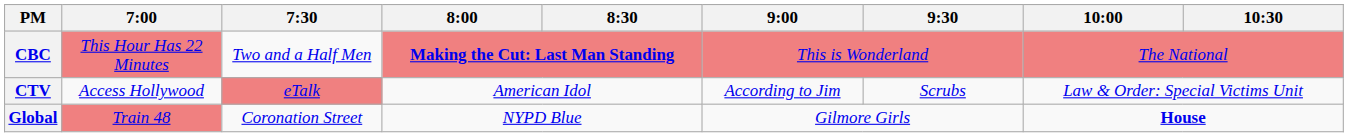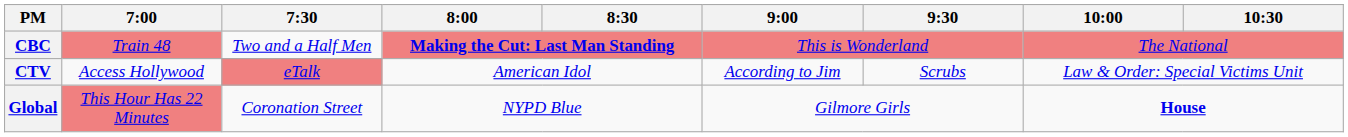 <table class="wikitable" width="100%">
 <tr>
 <th width="4%">PM</th>
 <th width="12%">7:00</th>
 <th width="12%">7:30</th>
 <th width="12%">8:00</th>
 <th width="12%">8:30</th>
 <th width="12%">9:00</th>
 <th width="12%">9:30</th>
 <th width="12%">10:00</th>
 <th width="12%">10:30</th>
 </tr>
 <tr align="center">
 <th><a href='#'>CBC</a></th>
-<td colspan="1" align=center bgcolor="#F08080"><em><a href='#'>This Hour Has 22 Minutes</a></em></td>
+<td colspan="1" align=center bgcolor="#F08080"><em><a href='#'>Train 48</a></em></td>
 <td colspan="1" align=center><em><a href='#'>Two and a Half Men</a></em></td>
 <td colspan="2" align=center bgcolor="#F08080"><strong><a href='#'>Making the Cut: Last Man Standing</a></strong></td>
 <td colspan="2" align=center bgcolor="#F08080"><em><a href='#'>This is Wonderland</a></em></td>
 <td colspan="2" align=center bgcolor="#F08080"><em><a href='#'>The National</a></em></td>
 </tr>
 <tr align="center">
 <th><a href='#'>CTV</a></th>
 <td colspan="1" align=center><em><a href='#'>Access Hollywood</a></em></td>
 <td colspan="1" align=center bgcolor="#F08080"><em><a href='#'>eTalk</a></em></td>
 <td colspan="2" align=center><em><a href='#'>American Idol</a></em></td>
 <td colspan="1" align=center><em><a href='#'>According to Jim</a></em></td>
 <td colspan="1" align=center><em><a href='#'>Scrubs</a></em></td>
 <td colspan="2" align=center><em><a href='#'>Law & Order: Special Victims Unit</a></em></td>
 </tr>
 <tr align="center">
 <th><a href='#'>Global</a></th>
-<td colspan="1" align=center bgcolor="#F08080"><em><a href='#'>Train 48</a></em></td>
+<td colspan="1" align=center bgcolor="#F08080"><em><a href='#'>This Hour Has 22 Minutes</a></em></td>
 <td colspan="1" align=center><em><a href='#'>Coronation Street</a></em></td>
 <td colspan="2" align=center><em><a href='#'>NYPD Blue</a></em></td>
 <td colspan="2" align=center><em><a href='#'>Gilmore Girls</a></em></td>
 <td colspan="2" align=center><strong><a href='#'>House</a></strong></td>
 </tr>
 </table>
